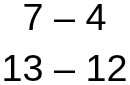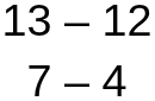 <table style="text-align:center">
 <tr>
 <th width=200></th>
 <th width=100></th>
 <th width=200></th>
 </tr>
 <tr>
 <td align=right><strong></strong></td>
-<td>7 – 4</td>
+<td>13 – 12</td>
 <td align=left></td>
 </tr>
 <tr>
 <td align=right><strong></strong></td>
-<td>13 – 12</td>
+<td>7 – 4</td>
 <td align=left></td>
 </tr>
 </table>
